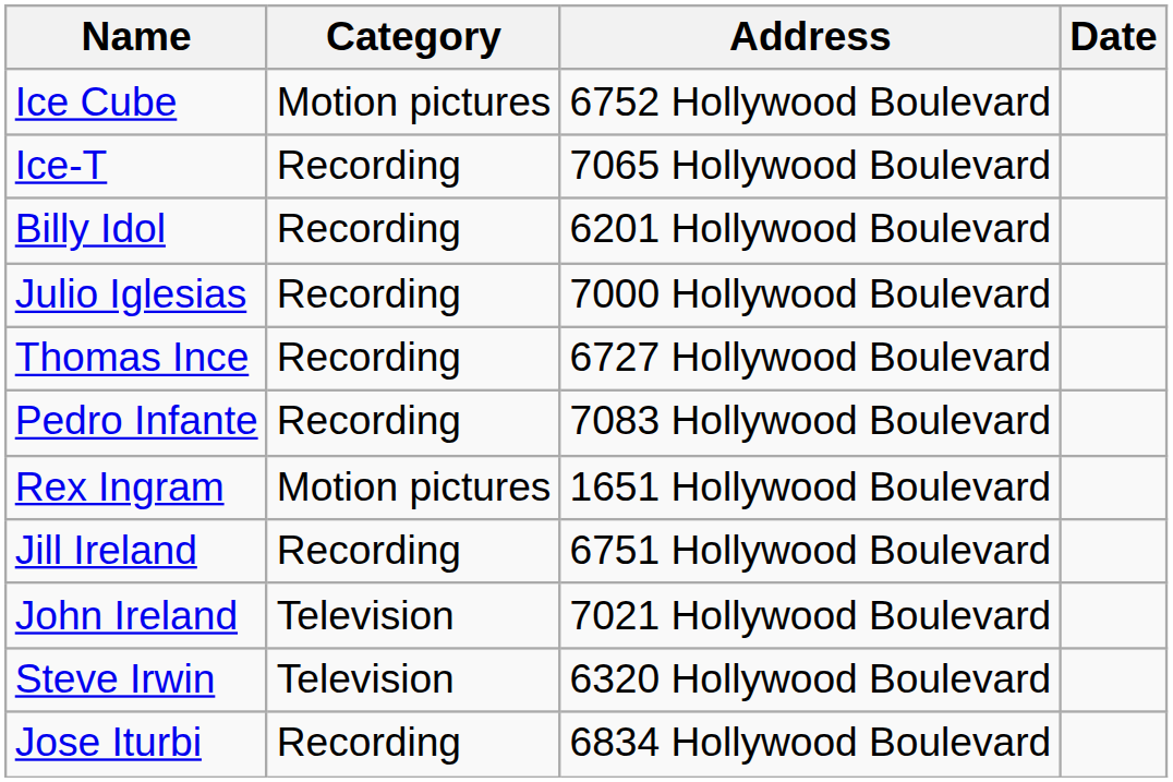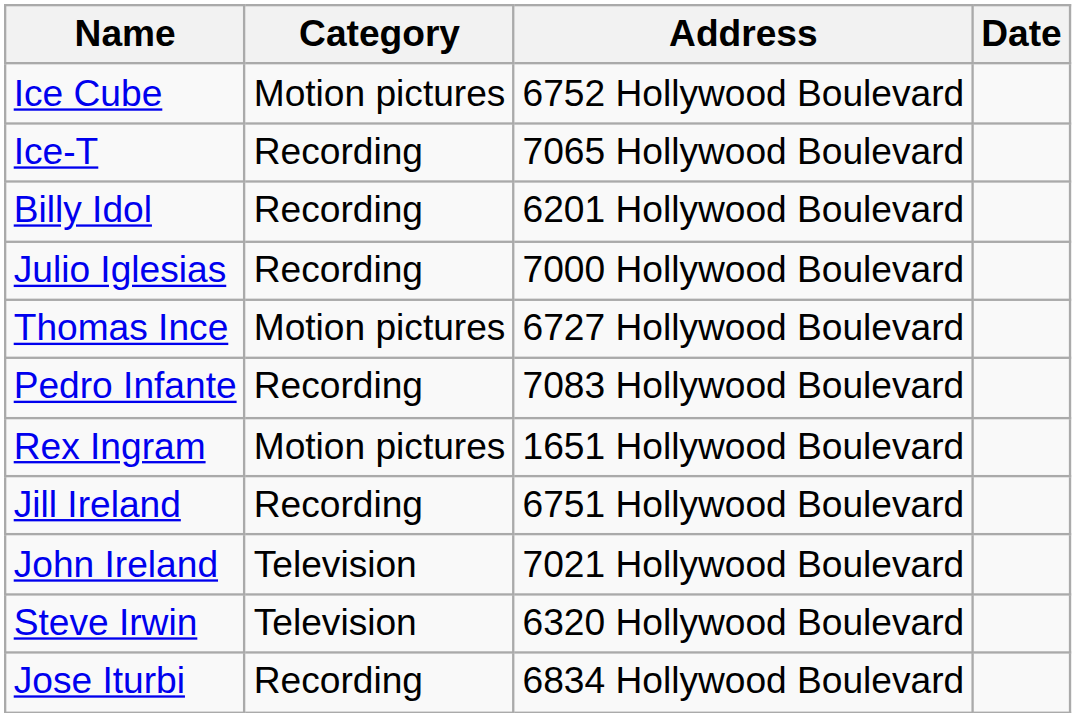 <table class="wikitable sortable" style="font-size: 100%;">
 <tr>
 <th>Name</th>
 <th>Category</th>
 <th>Address</th>
 <th>Date</th>
 </tr>
 <tr>
 <td><a href='#'>Ice Cube</a></td>
 <td>Motion pictures</td>
 <td>6752 Hollywood Boulevard</td>
 <td></td>
 </tr>
 <tr>
 <td><a href='#'>Ice-T</a></td>
 <td>Recording</td>
 <td>7065 Hollywood Boulevard</td>
 <td></td>
 </tr>
 <tr>
 <td><a href='#'>Billy Idol</a></td>
 <td>Recording</td>
 <td>6201 Hollywood Boulevard</td>
 <td></td>
 </tr>
 <tr>
 <td><a href='#'>Julio Iglesias</a></td>
 <td>Recording</td>
 <td>7000 Hollywood Boulevard</td>
 <td></td>
 </tr>
 <tr>
 <td><a href='#'>Thomas Ince</a></td>
-<td>Recording</td>
+<td>Motion pictures</td>
 <td>6727 Hollywood Boulevard</td>
 <td></td>
 </tr>
 <tr>
 <td><a href='#'>Pedro Infante</a></td>
 <td>Recording</td>
 <td>7083 Hollywood Boulevard</td>
 <td></td>
 </tr>
 <tr>
 <td><a href='#'>Rex Ingram</a></td>
 <td>Motion pictures</td>
 <td>1651 Hollywood Boulevard</td>
 <td></td>
 </tr>
 <tr>
 <td><a href='#'>Jill Ireland</a></td>
 <td>Recording</td>
 <td>6751 Hollywood Boulevard</td>
 <td></td>
 </tr>
 <tr>
 <td><a href='#'>John Ireland</a></td>
 <td>Television</td>
 <td>7021 Hollywood Boulevard</td>
 <td></td>
 </tr>
 <tr>
 <td><a href='#'>Steve Irwin</a></td>
 <td>Television</td>
 <td>6320 Hollywood Boulevard</td>
 <td></td>
 </tr>
 <tr>
 <td><a href='#'>Jose Iturbi</a></td>
 <td>Recording</td>
 <td>6834 Hollywood Boulevard</td>
 <td></td>
 </tr>
 </table>
